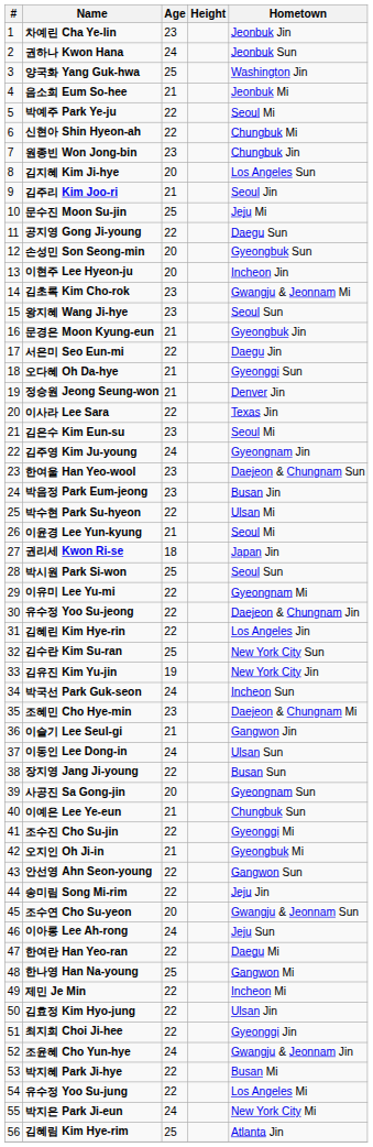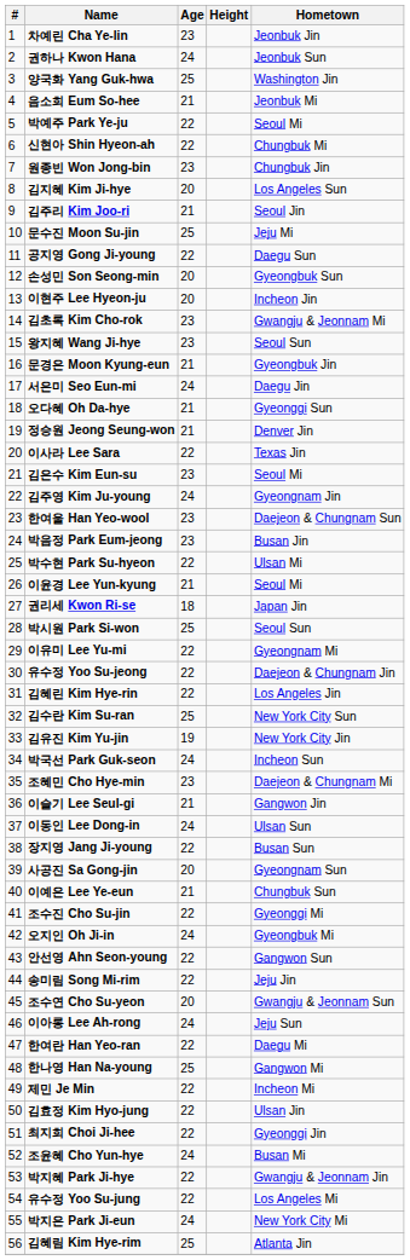 <table class="sortable wikitable">
 <tr>
 <th>#</th>
 <th>Name</th>
 <th>Age</th>
 <th>Height</th>
 <th>Hometown</th>
 </tr>
 <tr>
 <td>1</td>
 <td><strong>차예린 Cha Ye-lin</strong></td>
 <td>23</td>
 <td></td>
 <td><a href='#'>Jeonbuk</a> Jin</td>
 </tr>
 <tr>
 <td>2</td>
 <td><strong>권하나 Kwon Hana</strong></td>
 <td>24</td>
 <td></td>
 <td><a href='#'>Jeonbuk</a> Sun</td>
 </tr>
 <tr>
 <td>3</td>
 <td><strong>양국화 Yang Guk-hwa</strong></td>
 <td>25</td>
 <td></td>
 <td><a href='#'>Washington</a> Jin</td>
 </tr>
 <tr>
 <td>4</td>
 <td><strong>음소희 Eum So-hee</strong></td>
 <td>21</td>
 <td></td>
 <td><a href='#'>Jeonbuk</a> Mi</td>
 </tr>
 <tr>
 <td>5</td>
 <td><strong>박예주 Park Ye-ju</strong></td>
 <td>22</td>
 <td></td>
 <td><a href='#'>Seoul</a> Mi</td>
 </tr>
 <tr>
 <td>6</td>
 <td><strong>신현아 Shin Hyeon-ah</strong></td>
 <td>22</td>
 <td></td>
 <td><a href='#'>Chungbuk</a> Mi</td>
 </tr>
 <tr>
 <td>7</td>
 <td><strong>원종빈 Won Jong-bin</strong></td>
 <td>23</td>
 <td></td>
 <td><a href='#'>Chungbuk</a> Jin</td>
 </tr>
 <tr>
 <td>8</td>
 <td><strong>김지혜 Kim Ji-hye</strong></td>
 <td>20</td>
 <td></td>
 <td><a href='#'>Los Angeles</a> Sun</td>
 </tr>
 <tr>
 <td>9</td>
 <td><strong>김주리 <a href='#'>Kim Joo-ri</a></strong></td>
 <td>21</td>
 <td></td>
 <td><a href='#'>Seoul</a> Jin</td>
 </tr>
 <tr>
 <td>10</td>
 <td><strong>문수진 Moon Su-jin</strong></td>
 <td>25</td>
 <td></td>
 <td><a href='#'>Jeju</a> Mi</td>
 </tr>
 <tr>
 <td>11</td>
 <td><strong>공지영 Gong Ji-young</strong></td>
 <td>22</td>
 <td></td>
 <td><a href='#'>Daegu</a> Sun</td>
 </tr>
 <tr>
 <td>12</td>
 <td><strong>손성민 Son Seong-min</strong></td>
 <td>20</td>
 <td></td>
 <td><a href='#'>Gyeongbuk</a> Sun</td>
 </tr>
 <tr>
 <td>13</td>
 <td><strong>이현주 Lee Hyeon-ju</strong></td>
 <td>20</td>
 <td></td>
 <td><a href='#'>Incheon</a> Jin</td>
 </tr>
 <tr>
 <td>14</td>
 <td><strong>김초록 Kim Cho-rok</strong></td>
 <td>23</td>
 <td></td>
 <td><a href='#'>Gwangju</a> & <a href='#'>Jeonnam</a> Mi</td>
 </tr>
 <tr>
 <td>15</td>
 <td><strong>왕지혜 Wang Ji-hye</strong></td>
 <td>23</td>
 <td></td>
 <td><a href='#'>Seoul</a> Sun</td>
 </tr>
 <tr>
 <td>16</td>
 <td><strong>문경은 Moon Kyung-eun</strong></td>
 <td>21</td>
 <td></td>
 <td><a href='#'>Gyeongbuk</a> Jin</td>
 </tr>
 <tr>
 <td>17</td>
 <td><strong>서은미 Seo Eun-mi</strong></td>
-<td>22</td>
+<td>24</td>
 <td></td>
 <td><a href='#'>Daegu</a> Jin</td>
 </tr>
 <tr>
 <td>18</td>
 <td><strong>오다혜 Oh Da-hye</strong></td>
 <td>21</td>
 <td></td>
 <td><a href='#'>Gyeonggi</a> Sun</td>
 </tr>
 <tr>
 <td>19</td>
 <td><strong>정승원 Jeong Seung-won</strong></td>
 <td>21</td>
 <td></td>
 <td><a href='#'>Denver</a> Jin</td>
 </tr>
 <tr>
 <td>20</td>
 <td><strong>이사라 Lee Sara</strong></td>
 <td>22</td>
 <td></td>
 <td><a href='#'>Texas</a> Jin</td>
 </tr>
 <tr>
 <td>21</td>
 <td><strong>김은수 Kim Eun-su</strong></td>
 <td>23</td>
 <td></td>
 <td><a href='#'>Seoul</a> Mi</td>
 </tr>
 <tr>
 <td>22</td>
 <td><strong>김주영 Kim Ju-young</strong></td>
 <td>24</td>
 <td></td>
 <td><a href='#'>Gyeongnam</a> Jin</td>
 </tr>
 <tr>
 <td>23</td>
 <td><strong>한여울 Han Yeo-wool</strong></td>
 <td>23</td>
 <td></td>
 <td><a href='#'>Daejeon</a> & <a href='#'>Chungnam</a> Sun</td>
 </tr>
 <tr>
 <td>24</td>
 <td><strong>박음정 Park Eum-jeong</strong></td>
 <td>23</td>
 <td></td>
 <td><a href='#'>Busan</a> Jin</td>
 </tr>
 <tr>
 <td>25</td>
 <td><strong>박수현 Park Su-hyeon</strong></td>
 <td>22</td>
 <td></td>
 <td><a href='#'>Ulsan</a> Mi</td>
 </tr>
 <tr>
 <td>26</td>
 <td><strong>이윤경 Lee Yun-kyung</strong></td>
 <td>21</td>
 <td></td>
 <td><a href='#'>Seoul</a> Mi</td>
 </tr>
 <tr>
 <td>27</td>
 <td><strong>권리세 <a href='#'>Kwon Ri-se</a></strong></td>
 <td>18</td>
 <td></td>
 <td><a href='#'>Japan</a> Jin</td>
 </tr>
 <tr>
 <td>28</td>
 <td><strong>박시원 Park Si-won</strong></td>
 <td>25</td>
 <td></td>
 <td><a href='#'>Seoul</a> Sun</td>
 </tr>
 <tr>
 <td>29</td>
 <td><strong>이유미 Lee Yu-mi</strong></td>
 <td>22</td>
 <td></td>
 <td><a href='#'>Gyeongnam</a> Mi</td>
 </tr>
 <tr>
 <td>30</td>
 <td><strong>유수정 Yoo Su-jeong</strong></td>
 <td>22</td>
 <td></td>
 <td><a href='#'>Daejeon</a> & <a href='#'>Chungnam</a> Jin</td>
 </tr>
 <tr>
 <td>31</td>
 <td><strong>김혜린 Kim Hye-rin</strong></td>
 <td>22</td>
 <td></td>
 <td><a href='#'>Los Angeles</a> Jin</td>
 </tr>
 <tr>
 <td>32</td>
 <td><strong>김수란 Kim Su-ran</strong></td>
 <td>25</td>
 <td></td>
 <td><a href='#'>New York City</a> Sun</td>
 </tr>
 <tr>
 <td>33</td>
 <td><strong>김유진 Kim Yu-jin</strong></td>
 <td>19</td>
 <td></td>
 <td><a href='#'>New York City</a> Jin</td>
 </tr>
 <tr>
 <td>34</td>
 <td><strong>박국선 Park Guk-seon</strong></td>
 <td>24</td>
 <td></td>
 <td><a href='#'>Incheon</a> Sun</td>
 </tr>
 <tr>
 <td>35</td>
 <td><strong>조혜민 Cho Hye-min</strong></td>
 <td>23</td>
 <td></td>
 <td><a href='#'>Daejeon</a> & <a href='#'>Chungnam</a> Mi</td>
 </tr>
 <tr>
 <td>36</td>
 <td><strong>이슬기 Lee Seul-gi</strong></td>
 <td>21</td>
 <td></td>
 <td><a href='#'>Gangwon</a> Jin</td>
 </tr>
 <tr>
 <td>37</td>
 <td><strong>이동인 Lee Dong-in</strong></td>
 <td>24</td>
 <td></td>
 <td><a href='#'>Ulsan</a> Sun</td>
 </tr>
 <tr>
 <td>38</td>
 <td><strong>장지영 Jang Ji-young</strong></td>
 <td>22</td>
 <td></td>
 <td><a href='#'>Busan</a> Sun</td>
 </tr>
 <tr>
 <td>39</td>
 <td><strong>사공진 Sa Gong-jin</strong></td>
 <td>20</td>
 <td></td>
 <td><a href='#'>Gyeongnam</a> Sun</td>
 </tr>
 <tr>
 <td>40</td>
 <td><strong>이예은 Lee Ye-eun </strong></td>
 <td>21</td>
 <td></td>
 <td><a href='#'>Chungbuk</a> Sun</td>
 </tr>
 <tr>
 <td>41</td>
 <td><strong>조수진 Cho Su-jin</strong></td>
 <td>22</td>
 <td></td>
 <td><a href='#'>Gyeonggi</a> Mi</td>
 </tr>
 <tr>
 <td>42</td>
 <td><strong>오지인 Oh Ji-in</strong></td>
-<td>21</td>
+<td>24</td>
 <td></td>
 <td><a href='#'>Gyeongbuk</a> Mi</td>
 </tr>
 <tr>
 <td>43</td>
 <td><strong>안선영 Ahn Seon-young</strong></td>
 <td>22</td>
 <td></td>
 <td><a href='#'>Gangwon</a> Sun</td>
 </tr>
 <tr>
 <td>44</td>
 <td><strong>송미림 Song Mi-rim</strong></td>
 <td>22</td>
 <td></td>
 <td><a href='#'>Jeju</a> Jin</td>
 </tr>
 <tr>
 <td>45</td>
 <td><strong>조수연 Cho Su-yeon</strong></td>
 <td>20</td>
 <td></td>
 <td><a href='#'>Gwangju</a> & <a href='#'>Jeonnam</a> Sun</td>
 </tr>
 <tr>
 <td>46</td>
 <td><strong>이아롱 Lee Ah-rong</strong></td>
 <td>24</td>
 <td></td>
 <td><a href='#'>Jeju</a> Sun</td>
 </tr>
 <tr>
 <td>47</td>
 <td><strong>한여란 Han Yeo-ran</strong></td>
 <td>22</td>
 <td></td>
 <td><a href='#'>Daegu</a> Mi</td>
 </tr>
 <tr>
 <td>48</td>
 <td><strong>한나영 Han Na-young</strong></td>
 <td>25</td>
 <td></td>
 <td><a href='#'>Gangwon</a> Mi</td>
 </tr>
 <tr>
 <td>49</td>
 <td><strong>제민 Je Min</strong></td>
 <td>22</td>
 <td></td>
 <td><a href='#'>Incheon</a> Mi</td>
 </tr>
 <tr>
 <td>50</td>
 <td><strong>김효정 Kim Hyo-jung</strong></td>
 <td>22</td>
 <td></td>
 <td><a href='#'>Ulsan</a> Jin</td>
 </tr>
 <tr>
 <td>51</td>
 <td><strong>최지희 Choi Ji-hee</strong></td>
 <td>22</td>
 <td></td>
 <td><a href='#'>Gyeonggi</a> Jin</td>
 </tr>
 <tr>
 <td>52</td>
 <td><strong>조윤혜 Cho Yun-hye</strong></td>
 <td>24</td>
 <td></td>
-<td><a href='#'>Gwangju</a> & <a href='#'>Jeonnam</a> Jin</td>
+<td><a href='#'>Busan</a> Mi</td>
 </tr>
 <tr>
 <td>53</td>
 <td><strong>박지혜 Park Ji-hye</strong></td>
 <td>22</td>
 <td></td>
-<td><a href='#'>Busan</a> Mi</td>
+<td><a href='#'>Gwangju</a> & <a href='#'>Jeonnam</a> Jin</td>
 </tr>
 <tr>
 <td>54</td>
 <td><strong>유수정 Yoo Su-jung</strong></td>
 <td>22</td>
 <td></td>
 <td><a href='#'>Los Angeles</a> Mi</td>
 </tr>
 <tr>
 <td>55</td>
 <td><strong>박지은 Park Ji-eun</strong></td>
 <td>24</td>
 <td></td>
 <td><a href='#'>New York City</a> Mi</td>
 </tr>
 <tr>
 <td>56</td>
 <td><strong>김혜림 Kim Hye-rim</strong></td>
 <td>25</td>
 <td></td>
 <td><a href='#'>Atlanta</a> Jin</td>
 </tr>
 <tr>
 </tr>
 </table>
